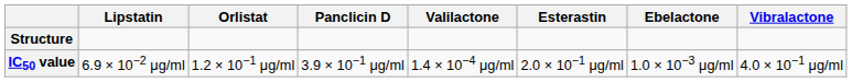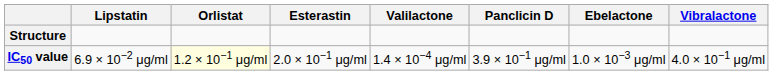 <table class="wikitable" style="font-size: small">
 <tr>
 <th Compound></th>
 <th>Lipstatin</th>
 <th>Orlistat</th>
+<th>Esterastin</th>
+<th>Valilactone</th>
 <th>Panclicin D</th>
-<th>Valilactone</th>
-<th>Esterastin</th>
 <th>Ebelactone</th>
 <th><a href='#'>Vibralactone</a></th>
 </tr>
 <tr>
 <th role=row>Structure</th>
 <td></td>
 <td></td>
 <td></td>
 <td></td>
 <td></td>
 <td></td>
 <td></td>
 </tr>
 <tr>
 <th role=row><a href='#'>IC<sub>50</sub></a> value</th>
 <td>6.9 × 10<sup>−2</sup> μg/ml</td>
-<td>1.2 × 10<sup>−1</sup> μg/ml</td>
+<td style="background: lightyellow;">1.2 × 10<sup>−1</sup> μg/ml</td>
+<td>2.0 × 10<sup>−1</sup> μg/ml</td>
+<td>1.4 × 10<sup>−4</sup> μg/ml</td>
 <td>3.9 × 10<sup>−1</sup> μg/ml</td>
-<td>1.4 × 10<sup>−4</sup> μg/ml</td>
-<td>2.0 × 10<sup>−1</sup> μg/ml</td>
 <td>1.0 × 10<sup>−3</sup> μg/ml</td>
 <td>4.0 × 10<sup>−1</sup> μg/ml</td>
 </tr>
 </table>
